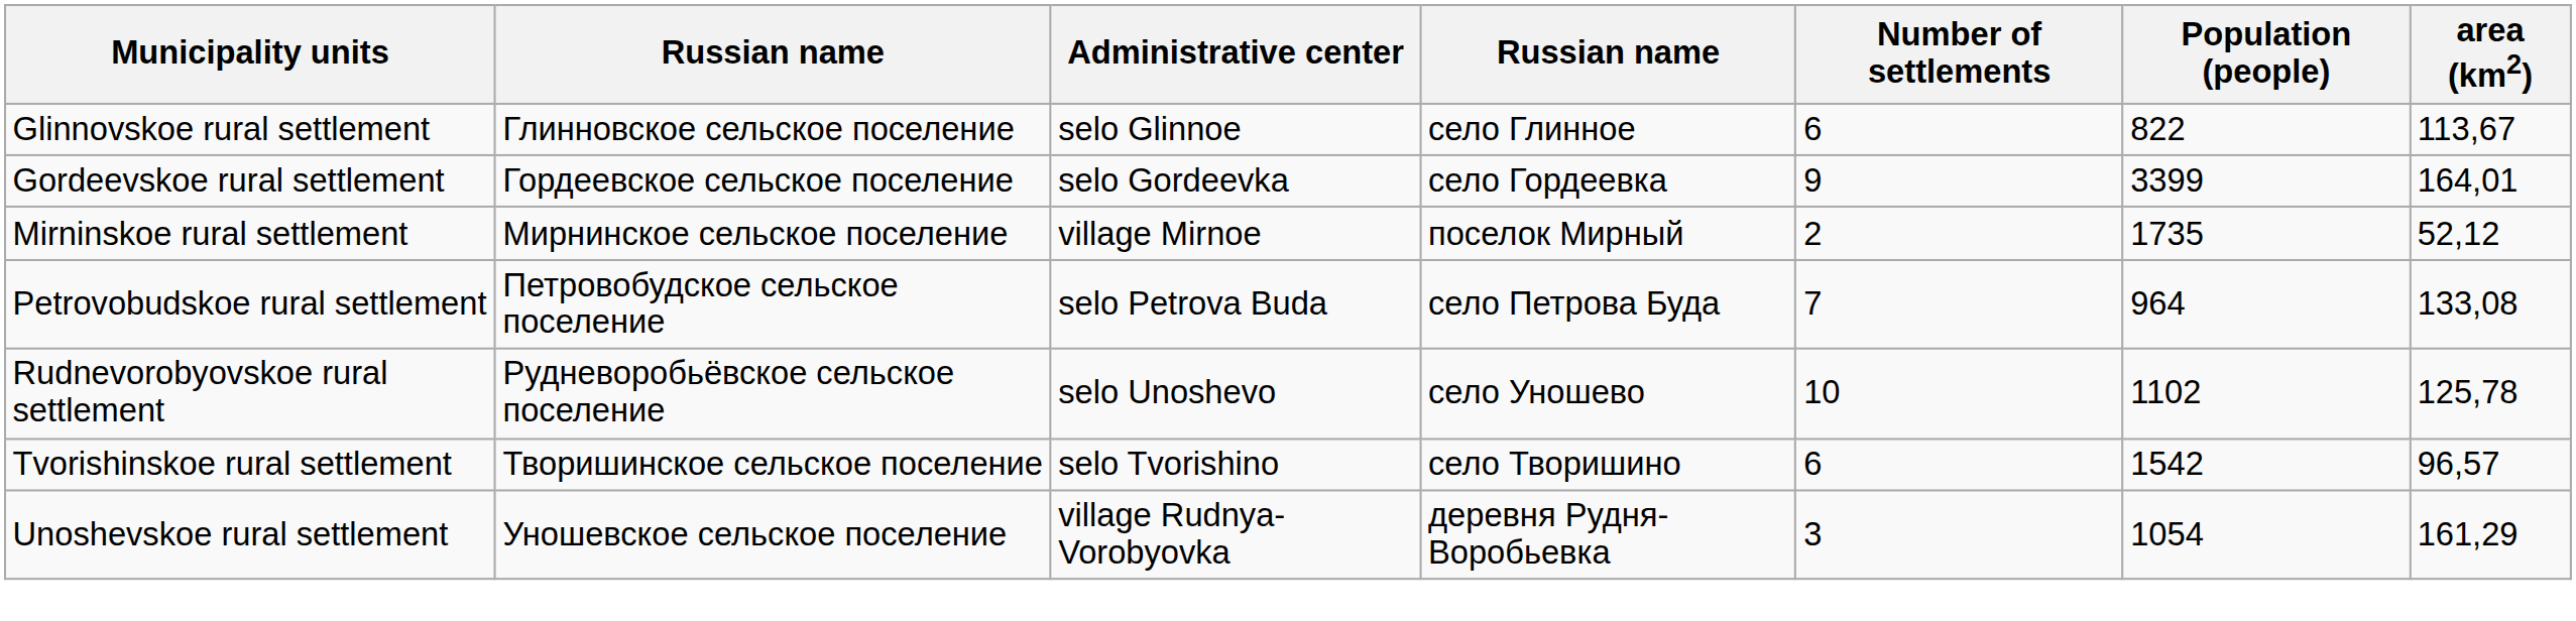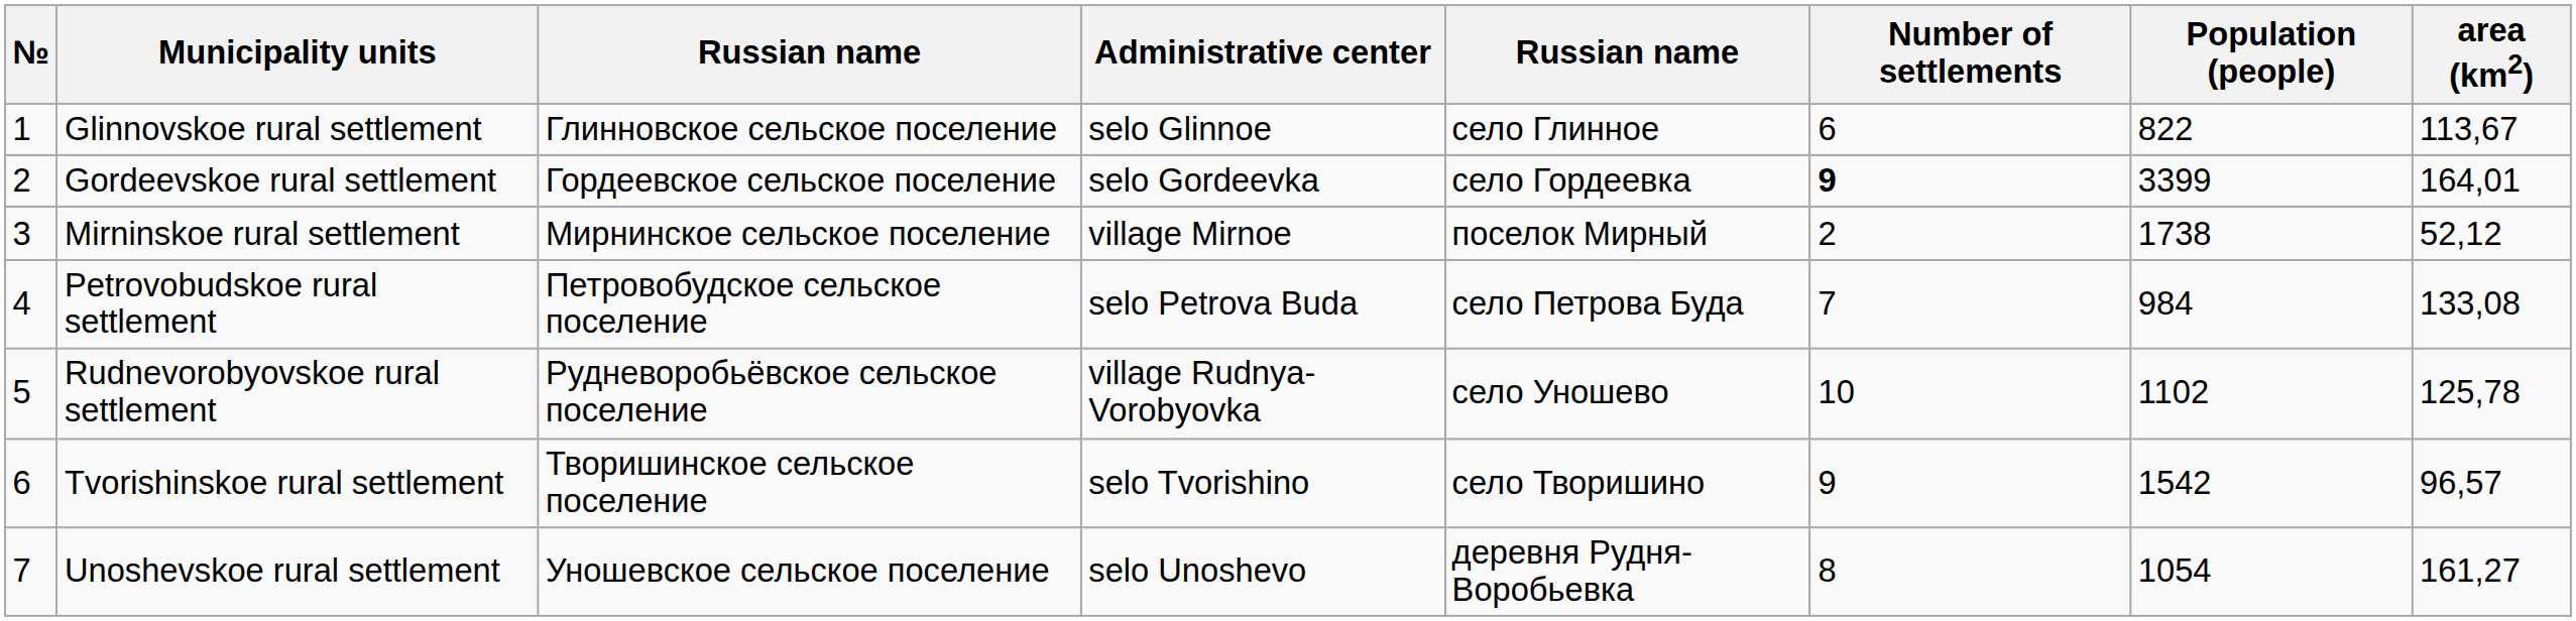 <table class="wikitable sortable">
 <tr>
+<th>№</th>
 <th>Municipality units</th>
 <th>Russian name</th>
 <th>Administrative center</th>
 <th>Russian name</th>
 <th>Number of settlements</th>
 <th>Population (people)</th>
 <th>area (km<sup>2</sup>)</th>
 </tr>
 <tr>
+<td>1</td>
 <td>Glinnovskoe rural settlement</td>
 <td>Глинновское сельское поселение</td>
 <td>selo Glinnoe</td>
 <td>село Глинное</td>
 <td>6</td>
 <td>822</td>
 <td>113,67</td>
 </tr>
 <tr>
+<td>2</td>
 <td>Gordeevskoe rural settlement</td>
 <td>Гордеевское сельское поселение</td>
 <td>selo Gordeevka</td>
 <td>село Гордеевка</td>
-<td>9</td>
+<td><strong>9</strong></td>
 <td>3399</td>
 <td>164,01</td>
 </tr>
 <tr>
+<td>3</td>
 <td>Mirninskoe rural settlement</td>
 <td>Мирнинское сельское поселение</td>
 <td>village Mirnoe</td>
 <td>поселок Мирный</td>
 <td>2</td>
-<td>1735</td>
+<td>1738</td>
 <td>52,12</td>
 </tr>
 <tr>
+<td>4</td>
 <td>Petrovobudskoe rural settlement</td>
 <td>Петровобудское сельское поселение</td>
 <td>selo Petrova Buda</td>
 <td>село Петрова Буда</td>
 <td>7</td>
-<td>964</td>
+<td>984</td>
 <td>133,08</td>
 </tr>
 <tr>
+<td>5</td>
 <td>Rudnevorobyovskoe rural settlement</td>
 <td>Рудневоробьёвское сельское поселение</td>
-<td>selo Unoshevo</td>
+<td>village Rudnya-Vorobyovka</td>
 <td>село Уношево</td>
 <td>10</td>
 <td>1102</td>
 <td>125,78</td>
 </tr>
 <tr>
+<td>6</td>
 <td>Tvorishinskoe rural settlement</td>
 <td>Творишинское сельское поселение</td>
 <td>selo Tvorishino</td>
 <td>село Творишино</td>
-<td>6</td>
+<td>9</td>
 <td>1542</td>
 <td>96,57</td>
 </tr>
 <tr>
+<td>7</td>
 <td>Unoshevskoe rural settlement</td>
 <td>Уношевское сельское поселение</td>
-<td>village Rudnya-Vorobyovka</td>
+<td>selo Unoshevo</td>
 <td>деревня Рудня-Воробьевка</td>
-<td>3</td>
+<td>8</td>
 <td>1054</td>
-<td>161,29</td>
+<td>161,27</td>
 </tr>
 </table>
